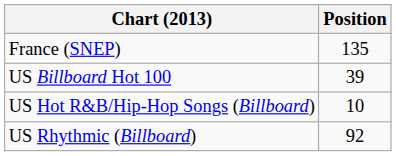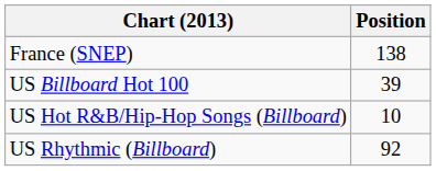 <table class="wikitable sortable">
 <tr>
 <th scope="col">Chart (2013)</th>
 <th scope="col">Position</th>
 </tr>
 <tr>
 <td>France (<a href='#'>SNEP</a>)</td>
-<td style="text-align:center;">135</td>
+<td style="text-align:center;">138</td>
 </tr>
 <tr>
 <td>US <a href='#'><em>Billboard</em> Hot 100</a></td>
 <td style="text-align:center;">39</td>
 </tr>
 <tr>
 <td>US <a href='#'>Hot R&B/Hip-Hop Songs</a> (<em><a href='#'>Billboard</a></em>)</td>
 <td style="text-align:center;">10</td>
 </tr>
 <tr>
 <td>US <a href='#'>Rhythmic</a> (<em><a href='#'>Billboard</a></em>)</td>
 <td style="text-align:center;">92<br></td>
 </tr>
 </table>
